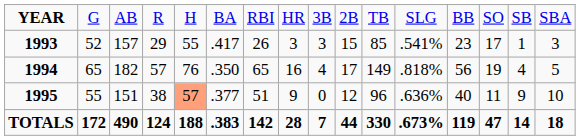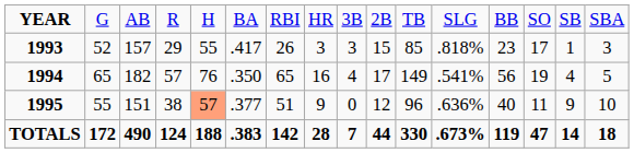 <table class="wikitable">
 <tr align=center>
 <td><strong>YEAR</strong></td>
 <td><a href='#'>G</a></td>
 <td><a href='#'>AB</a></td>
 <td><a href='#'>R</a></td>
 <td><a href='#'>H</a></td>
 <td><a href='#'>BA</a></td>
 <td><a href='#'>RBI</a></td>
 <td><a href='#'>HR</a></td>
 <td><a href='#'>3B</a></td>
 <td><a href='#'>2B</a></td>
 <td><a href='#'>TB</a></td>
 <td><a href='#'>SLG</a></td>
 <td><a href='#'>BB</a></td>
 <td><a href='#'>SO</a></td>
 <td><a href='#'>SB</a></td>
 <td><a href='#'>SBA</a></td>
 </tr>
 <tr align=center>
 <td><strong>1993</strong></td>
 <td>52</td>
 <td>157</td>
 <td>29</td>
 <td>55</td>
 <td>.417</td>
 <td>26</td>
 <td>3</td>
 <td>3</td>
 <td>15</td>
 <td>85</td>
-<td>.541%</td>
+<td>.818%</td>
 <td>23</td>
 <td>17</td>
 <td>1</td>
 <td>3</td>
 </tr>
 <tr align=center>
 <td><strong>1994</strong></td>
 <td>65</td>
 <td>182</td>
 <td>57</td>
 <td>76</td>
 <td>.350</td>
 <td>65</td>
 <td>16</td>
 <td>4</td>
 <td>17</td>
 <td>149</td>
-<td>.818%</td>
+<td>.541%</td>
 <td>56</td>
 <td>19</td>
 <td>4</td>
 <td>5</td>
 </tr>
 <tr align=center>
 <td><strong>1995</strong></td>
 <td>55</td>
 <td>151</td>
 <td>38</td>
 <td style="background: lightsalmon;">57</td>
 <td>.377</td>
 <td>51</td>
 <td>9</td>
 <td>0</td>
 <td>12</td>
 <td>96</td>
 <td>.636%</td>
 <td>40</td>
 <td>11</td>
 <td>9</td>
 <td>10</td>
 </tr>
 <tr align=center>
 <td><strong>TOTALS</strong></td>
 <td><strong>172</strong></td>
 <td><strong>490</strong></td>
 <td><strong>124</strong></td>
 <td><strong>188</strong></td>
 <td><strong>.383</strong></td>
 <td><strong>142</strong></td>
 <td><strong>28</strong></td>
 <td><strong>7</strong></td>
 <td><strong>44</strong></td>
 <td><strong>330</strong></td>
 <td><strong>.673%</strong></td>
 <td><strong>119</strong></td>
 <td><strong>47</strong></td>
 <td><strong>14</strong></td>
 <td><strong>18</strong></td>
 </tr>
 </table>
